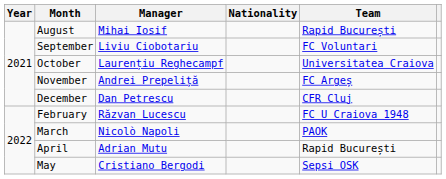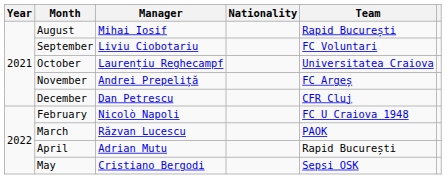 <table class="wikitable sortable plainrowheaders">
 <tr>
 <th>Year</th>
 <th>Month</th>
 <th>Manager</th>
 <th scope=col>Nationality</th>
 <th>Team</th>
 <th scope="col" class="unsortable"></th>
 </tr>
 <tr>
 <td rowspan="5">2021</td>
 <td>August</td>
 <td><a href='#'>Mihai Iosif</a></td>
 <td></td>
 <td><a href='#'>Rapid București</a></td>
 <td></td>
 </tr>
 <tr>
 <td>September</td>
 <td><a href='#'>Liviu Ciobotariu</a></td>
 <td></td>
 <td><a href='#'>FC Voluntari</a></td>
 <td></td>
 </tr>
 <tr>
 <td>October</td>
 <td><a href='#'>Laurențiu Reghecampf</a></td>
 <td></td>
 <td><a href='#'>Universitatea Craiova</a></td>
 <td></td>
 </tr>
 <tr>
 <td>November</td>
 <td><a href='#'>Andrei Prepeliță</a></td>
 <td></td>
 <td><a href='#'>FC Argeș</a></td>
 <td></td>
 </tr>
 <tr>
 <td>December</td>
 <td><a href='#'>Dan Petrescu</a></td>
 <td></td>
 <td><a href='#'>CFR Cluj</a></td>
 <td></td>
 </tr>
 <tr>
 <td rowspan="4">2022</td>
 <td>February</td>
-<td><a href='#'>Răzvan Lucescu</a></td>
+<td><a href='#'>Nicolò Napoli</a></td>
 <td></td>
 <td><a href='#'>FC U Craiova 1948</a></td>
 <td></td>
 </tr>
 <tr>
 <td>March</td>
-<td><a href='#'>Nicolò Napoli</a></td>
+<td><a href='#'>Răzvan Lucescu</a></td>
 <td></td>
 <td> <a href='#'>PAOK</a></td>
 <td></td>
 </tr>
 <tr>
 <td>April</td>
 <td><a href='#'>Adrian Mutu</a></td>
 <td></td>
 <td>Rapid București</td>
 <td></td>
 </tr>
 <tr>
 <td>May</td>
 <td><a href='#'>Cristiano Bergodi</a></td>
 <td></td>
 <td><a href='#'>Sepsi OSK</a></td>
 <td></td>
 </tr>
 </table>
